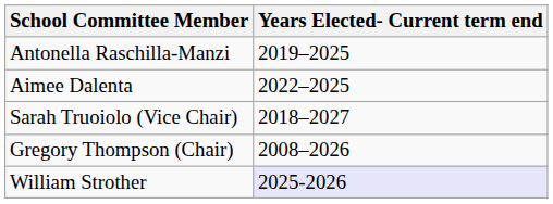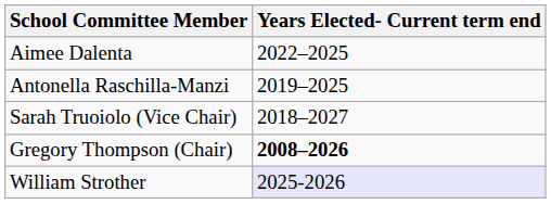 <table class="wikitable">
 <tr>
 <th>School Committee Member</th>
 <th>Years Elected- Current term end</th>
 </tr>
 <tr>
+<td>Aimee Dalenta</td>
+<td>2022–2025</td>
+</tr>
+<tr>
 <td>Antonella Raschilla-Manzi</td>
 <td>2019–2025</td>
-</tr>
-<tr>
-<td>Aimee Dalenta</td>
-<td>2022–2025</td>
 </tr>
 <tr>
 <td>Sarah Truoiolo (Vice Chair)</td>
 <td>2018–2027</td>
 </tr>
 <tr>
 <td>Gregory Thompson (Chair)</td>
-<td>2008–2026</td>
+<td><strong>2008–2026</strong></td>
 </tr>
 <tr>
 <td>William Strother</td>
 <td style="background: lavender;">2025-2026</td>
 </tr>
 </table>
